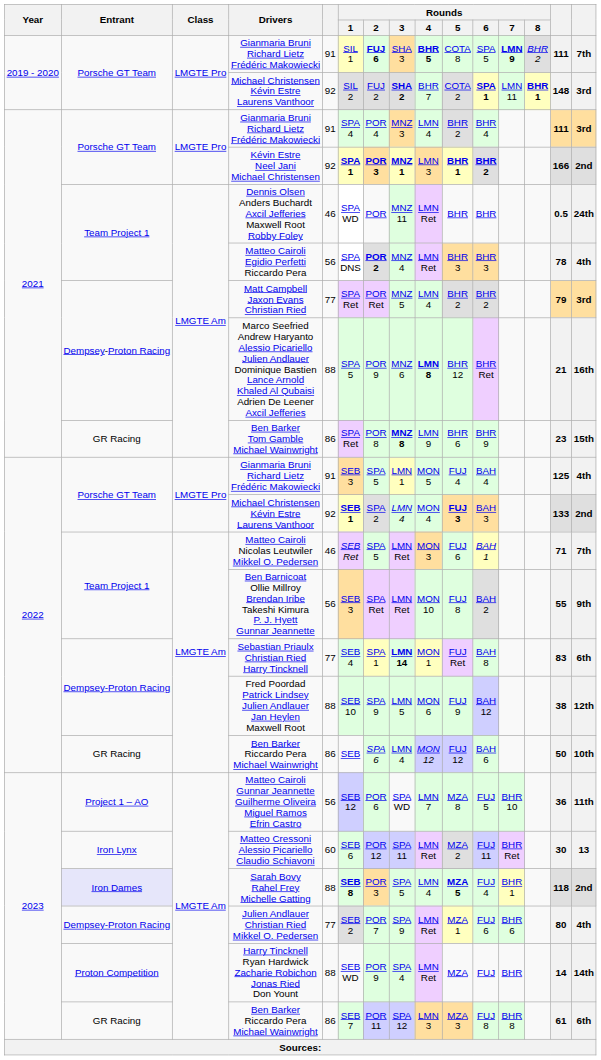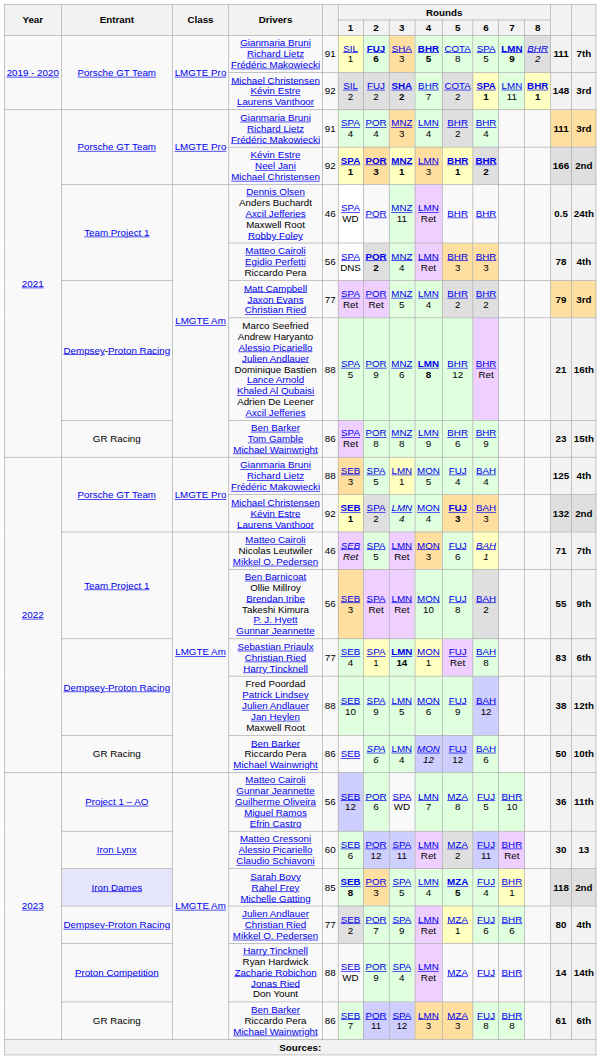 <table class="wikitable" style="text-align:center; font-size:90%">
 <tr>
 <th rowspan="2">Year</th>
 <th rowspan="2">Entrant</th>
 <th rowspan="2">Class</th>
 <th rowspan="2">Drivers</th>
 <th rowspan="2"></th>
 <th colspan="8">Rounds</th>
 <th rowspan="2" scope="col"></th>
 <th rowspan="2" scope="col"></th>
 </tr>
 <tr>
 <th scope="col">1</th>
 <th scope="col">2</th>
 <th scope="col">3</th>
 <th scope="col">4</th>
 <th scope="col">5</th>
 <th scope="col">6</th>
 <th scope="col">7</th>
 <th scope="col">8</th>
 </tr>
 <tr>
 <td rowspan="2"><a href='#'>2019 - 2020</a></td>
 <td rowspan="2"> <a href='#'>Porsche GT Team</a></td>
 <td rowspan="2"><a href='#'>LMGTE Pro</a></td>
 <td> <a href='#'>Gianmaria Bruni</a><br> <a href='#'>Richard Lietz</a><br> <a href='#'>Frédéric Makowiecki</a></td>
 <td>91</td>
 <td style="background:#FFFFBF;” "><a href='#'>SIL</a><br>1</td>
 <td style="background:#dfffdf;"><strong><a href='#'>FUJ</a><br>6</strong></td>
 <td style="background:#FFDF9F;” "><a href='#'>SHA</a><br>3</td>
 <td style="background:#dfffdf;"><strong><a href='#'>BHR</a><br>5</strong></td>
 <td style="background:#dfffdf;"><a href='#'>COTA</a><br>8</td>
 <td style="background:#dfffdf;"><a href='#'>SPA</a><br>5</td>
 <td style="background:#dfffdf;"><strong><a href='#'>LMN</a><br>9</strong></td>
 <td style="background:#DFDFDF;” "><em><a href='#'>BHR</a><br>2</em></td>
 <th>111</th>
 <th>7th</th>
 </tr>
 <tr>
 <td> <a href='#'>Michael Christensen</a><br> <a href='#'>Kévin Estre</a><br> <a href='#'>Laurens Vanthoor</a></td>
 <td>92</td>
 <td style="background:#DFDFDF;” "><a href='#'>SIL</a><br>2</td>
 <td style="background:#DFDFDF;” "><a href='#'>FUJ</a><br>2</td>
 <td style="background:#DFDFDF;” "><strong><a href='#'>SHA</a><br>2</strong></td>
 <td style="background:#dfffdf;"><a href='#'>BHR</a><br>7</td>
 <td style="background:#DFDFDF;” "><a href='#'>COTA</a><br>2</td>
 <td style="background:#FFFFBF;” "><strong><a href='#'>SPA</a><br>1</strong></td>
 <td style="background:#dfffdf;"><a href='#'>LMN</a><br>11</td>
 <td style="background:#FFFFBF;”"><strong><a href='#'>BHR</a><br>1</strong></td>
 <th>148</th>
 <th>3rd</th>
 </tr>
 <tr>
 <td rowspan="7"><a href='#'>2021</a></td>
 <td rowspan="2"> <a href='#'>Porsche GT Team</a></td>
 <td rowspan="2"><a href='#'>LMGTE Pro</a></td>
 <td> <a href='#'>Gianmaria Bruni</a><br> <a href='#'>Richard Lietz</a><br> <a href='#'>Frédéric Makowiecki</a></td>
 <td>91</td>
 <td style="background:#dfffdf;"><a href='#'>SPA</a><br>4</td>
 <td style="background:#dfffdf;"><a href='#'>POR</a><br>4</td>
 <td style="background:#FFDF9F;"><a href='#'>MNZ</a><br>3</td>
 <td style="background:#dfffdf;"><a href='#'>LMN</a><br>4</td>
 <td style="background:#dfdfdf;"><a href='#'>BHR</a><br>2</td>
 <td style="background:#dfffdf;” "><a href='#'>BHR</a><br>4</td>
 <td></td>
 <td></td>
 <th style="background:#FFDF9F;">111</th>
 <th style="background:#FFDF9F;">3rd</th>
 </tr>
 <tr>
 <td> <a href='#'>Kévin Estre</a><br> <a href='#'>Neel Jani</a><br> <a href='#'>Michael Christensen</a></td>
 <td>92</td>
 <td style="background:#ffffbf;"><strong><a href='#'>SPA</a><br>1</strong></td>
 <td style="background:#FFDF9F;"><strong><a href='#'>POR</a><br>3</strong></td>
 <td style="background:#ffffbf;"><strong><a href='#'>MNZ</a><br>1</strong></td>
 <td style="background:#FFDF9F;"><a href='#'>LMN</a><br>3</td>
 <td style="background:#ffffbf;"><strong><a href='#'>BHR</a><br>1</strong></td>
 <td style="background:#dfdfdf;"><strong><a href='#'>BHR</a><br>2</strong></td>
 <td></td>
 <td></td>
 <th style="background:#dfdfdf;">166</th>
 <th style="background:#dfdfdf;">2nd</th>
 </tr>
 <tr>
 <td rowspan="2"> <a href='#'>Team Project 1</a></td>
 <td rowspan="5"><a href='#'>LMGTE Am</a></td>
 <td> <a href='#'>Dennis Olsen</a><br> Anders Buchardt<br> <a href='#'>Axcil Jefferies</a><br> Maxwell Root<br> <a href='#'>Robby Foley</a></td>
 <td>46</td>
 <td style="background:#ffffff;"><a href='#'>SPA</a><br>WD</td>
 <td><a href='#'>POR</a></td>
 <td style="background:#dfffdf;"><a href='#'>MNZ</a><br>11</td>
 <td style="background:#efcfff;"><a href='#'>LMN</a><br>Ret</td>
 <td><a href='#'>BHR</a></td>
 <td><a href='#'>BHR</a></td>
 <td></td>
 <td></td>
 <th>0.5</th>
 <th>24th</th>
 </tr>
 <tr>
 <td> <a href='#'>Matteo Cairoli</a><br> <a href='#'>Egidio Perfetti</a><br> Riccardo Pera</td>
 <td>56</td>
 <td style="background:#ffffff;"><a href='#'>SPA</a><br>DNS</td>
 <td style="background:#dfdfdf;"><strong><a href='#'>POR</a><br>2</strong></td>
 <td style="background:#dfffdf;"><a href='#'>MNZ</a><br>4</td>
 <td style="background:#efcfff;"><a href='#'>LMN</a><br>Ret</td>
 <td style="background:#ffdf9f;"><a href='#'>BHR</a><br>3</td>
 <td style="background:#ffdf9f;"><a href='#'>BHR</a><br>3</td>
 <td></td>
 <td></td>
 <th>78</th>
 <th>4th</th>
 </tr>
 <tr>
 <td rowspan="2"> <a href='#'>Dempsey</a>-<a href='#'>Proton Racing</a></td>
 <td> <a href='#'>Matt Campbell</a><br> <a href='#'>Jaxon Evans</a><br> <a href='#'>Christian Ried</a></td>
 <td>77</td>
 <td style="background:#efcfff;"><a href='#'>SPA</a><br>Ret</td>
 <td style="background:#efcfff;"><a href='#'>POR</a><br>Ret</td>
 <td style="background:#dfffdf;"><a href='#'>MNZ</a><br>5</td>
 <td style="background:#dfffdf;"><a href='#'>LMN</a><br>4</td>
 <td style="background:#dfdfdf;"><a href='#'>BHR</a><br>2</td>
 <td style="background:#dfdfdf;"><a href='#'>BHR</a><br>2</td>
 <td></td>
 <td></td>
 <th style="background:#ffdf9f;">79</th>
 <th style="background:#ffdf9f;">3rd</th>
 </tr>
 <tr>
 <td> Marco Seefried<br> Andrew Haryanto<br> <a href='#'>Alessio Picariello</a><br> <a href='#'>Julien Andlauer</a><br> Dominique Bastien<br> <a href='#'>Lance Arnold</a><br> <a href='#'>Khaled Al Qubaisi</a><br> Adrien De Leener<br> <a href='#'>Axcil Jefferies</a></td>
 <td>88</td>
 <td style="background:#dfffdf;"><a href='#'>SPA</a><br>5</td>
 <td style="background:#dfffdf;"><a href='#'>POR</a><br>9</td>
 <td style="background:#dfffdf;"><a href='#'>MNZ</a><br>6</td>
 <td style="background:#dfffdf;"><strong><a href='#'>LMN</a><br>8</strong></td>
 <td style="background:#dfffdf;"><a href='#'>BHR</a><br>12</td>
 <td style="background:#efcfff;"><a href='#'>BHR</a><br>Ret</td>
 <td></td>
 <td></td>
 <th>21</th>
 <th>16th</th>
 </tr>
 <tr>
 <td> GR Racing</td>
 <td> <a href='#'>Ben Barker</a><br> <a href='#'>Tom Gamble</a><br> <a href='#'>Michael Wainwright</a></td>
 <td>86</td>
 <td style="background:#efcfff;"><a href='#'>SPA</a><br>Ret</td>
 <td style="background:#dfffdf;"><a href='#'>POR</a><br>8</td>
-<td style="background:#dfffdf;"><strong><a href='#'>MNZ</a><br>8</strong></td>
+<td style="background:#dfffdf;"><a href='#'>MNZ</a><br>8</td>
 <td style="background:#dfffdf;"><a href='#'>LMN</a><br>9</td>
 <td style="background:#dfffdf;"><a href='#'>BHR</a><br>6</td>
 <td style="background:#dfffdf;"><a href='#'>BHR</a><br>9</td>
 <td></td>
 <td></td>
 <th>23</th>
 <th>15th</th>
 </tr>
 <tr>
 <td rowspan="7"><a href='#'>2022</a></td>
 <td rowspan="2"> <a href='#'>Porsche GT Team</a></td>
 <td rowspan="2"><a href='#'>LMGTE Pro</a></td>
 <td> <a href='#'>Gianmaria Bruni</a><br> <a href='#'>Richard Lietz</a><br> <a href='#'>Frédéric Makowiecki</a></td>
-<td>91</td>
+<td>88</td>
 <td style="background:#ffdf9f;"><a href='#'>SEB</a><br>3</td>
 <td style="background:#dfffdf;"><a href='#'>SPA</a><br>5</td>
 <td style="background:#ffffbf;"><a href='#'>LMN</a><br>1</td>
 <td style="background:#dfffdf;"><a href='#'>MON</a><br>5</td>
 <td style="background:#dfffdf;"><a href='#'>FUJ</a><br>4</td>
 <td style="background:#dfffdf;"><a href='#'>BAH</a><br>4</td>
 <td></td>
 <td></td>
 <th>125</th>
 <th>4th</th>
 </tr>
 <tr>
 <td> <a href='#'>Michael Christensen</a><br> <a href='#'>Kévin Estre</a><br> <a href='#'>Laurens Vanthoor</a></td>
 <td>92</td>
 <td style="background:#ffffbf;"><strong><a href='#'>SEB</a></strong> <strong><br>1</strong></td>
 <td style="background:#dfdfdf;"><a href='#'>SPA</a><br>2</td>
 <td style="background:#dfffdf;"><em><a href='#'>LMN</a></em> <em><br>4</em></td>
 <td style="background:#dfffdf;"><a href='#'>MON</a><br>4</td>
 <td style="background:#ffdf9f;"><strong><a href='#'>FUJ</a></strong> <strong><br>3</strong></td>
 <td style="background:#ffdf9f;"><a href='#'>BAH</a><br>3</td>
 <td></td>
 <td></td>
-<th style="background:#dfdfdf;">133</th>
+<th style="background:#dfdfdf;">132</th>
 <th style="background:#dfdfdf;">2nd</th>
 </tr>
 <tr>
 <td rowspan="2"> <a href='#'>Team Project 1</a></td>
 <td rowspan="5"><a href='#'>LMGTE Am</a></td>
 <td> <a href='#'>Matteo Cairoli</a><br> Nicolas Leutwiler<br> <a href='#'>Mikkel O. Pedersen</a></td>
 <td>46</td>
 <td style="background:#efcfff;"><em><a href='#'>SEB</a><br>Ret</em></td>
 <td style="background:#dfffdf;"><a href='#'>SPA</a><br>5</td>
 <td style="background:#efcfff;"><a href='#'>LMN</a><br>Ret</td>
 <td style="background:#ffdf9f;"><a href='#'>MON</a><br>3</td>
 <td style="background:#dfffdf;"><a href='#'>FUJ</a><br>6</td>
 <td style="background:#ffffbf;"><em><a href='#'>BAH</a><br>1</em></td>
 <td></td>
 <td></td>
 <th>71</th>
 <th>7th</th>
 </tr>
 <tr>
 <td> <a href='#'>Ben Barnicoat</a><br> Ollie Millroy<br> <a href='#'>Brendan Iribe</a><br> Takeshi Kimura<br> <a href='#'>P. J. Hyett</a><br> <a href='#'>Gunnar Jeannette</a></td>
 <td>56</td>
 <td style="background:#ffdf9f;"><a href='#'>SEB</a><br>3</td>
 <td style="background:#efcfff;"><a href='#'>SPA</a><br>Ret</td>
 <td style="background:#efcfff;"><a href='#'>LMN</a><br>Ret</td>
 <td style="background:#dfffdf;"><a href='#'>MON</a><br>10</td>
 <td style="background:#dfffdf;"><a href='#'>FUJ</a><br>8</td>
 <td style="background:#dfdfdf;"><a href='#'>BAH</a><br>2</td>
 <td></td>
 <td></td>
 <th>55</th>
 <th>9th</th>
 </tr>
 <tr>
 <td rowspan="2"> <a href='#'>Dempsey-Proton Racing</a></td>
 <td> <a href='#'>Sebastian Priaulx</a><br> <a href='#'>Christian Ried</a><br> <a href='#'>Harry Tincknell</a></td>
 <td>77</td>
 <td style="background:#dfffdf;"><a href='#'>SEB</a><br>4</td>
 <td style="background:#ffffbf;"><a href='#'>SPA</a><br>1</td>
 <td style="background:#dfffdf;"><strong><a href='#'>LMN</a><br>14</strong></td>
 <td style="background:#ffffbf;"><a href='#'>MON</a><br>1</td>
 <td style="background:#efcfff;"><a href='#'>FUJ</a><br>Ret</td>
 <td style="background:#dfffdf;"><a href='#'>BAH</a><br>8</td>
 <td></td>
 <td></td>
 <th>83</th>
 <th>6th</th>
 </tr>
 <tr>
 <td> Fred Poordad<br> <a href='#'>Patrick Lindsey</a><br> <a href='#'>Julien Andlauer</a><br> <a href='#'>Jan Heylen</a><br> Maxwell Root</td>
 <td>88</td>
 <td style="background:#dfffdf;"><a href='#'>SEB</a><br>10</td>
 <td style="background:#dfffdf;"><a href='#'>SPA</a><br>9</td>
 <td style="background:#dfffdf;"><a href='#'>LMN</a><br>5</td>
 <td style="background:#dfffdf;"><a href='#'>MON</a><br>6</td>
 <td style="background:#dfffdf;"><a href='#'>FUJ</a><br>9</td>
 <td style="background:#cfcfff;"><a href='#'>BAH</a><br>12</td>
 <td></td>
 <td></td>
 <th>38</th>
 <th>12th</th>
 </tr>
 <tr>
 <td> GR Racing</td>
 <td> <a href='#'>Ben Barker</a><br> Riccardo Pera<br> <a href='#'>Michael Wainwright</a></td>
 <td>86</td>
 <td style="background:#;"><a href='#'>SEB</a></td>
 <td style="background:#dfffdf;"><em><a href='#'>SPA</a><br>6</em></td>
 <td style="background:#dfffdf;"><a href='#'>LMN</a><br>4</td>
 <td style="background:#cfcfff;"><em><a href='#'>MON</a><br>12</em></td>
 <td style="background:#cfcfff;"><a href='#'>FUJ</a><br>12</td>
 <td style="background:#dfffdf;"><a href='#'>BAH</a><br>6</td>
 <td></td>
 <td></td>
 <th>50</th>
 <th>10th</th>
 </tr>
 <tr>
 <td rowspan="6"><a href='#'>2023</a></td>
 <td> <a href='#'>Project 1 – AO</a></td>
 <td rowspan="6"><a href='#'>LMGTE Am</a></td>
 <td> <a href='#'>Matteo Cairoli</a><br> <a href='#'>Gunnar Jeannette</a><br> <a href='#'>Guilherme Oliveira</a><br> <a href='#'>Miguel Ramos</a><br> <a href='#'>Efrin Castro</a></td>
 <td>56</td>
 <td style="background:#cfcfff;"><a href='#'>SEB</a><br>12</td>
 <td style="background:#DFFFDF;"><a href='#'>POR</a><br>6</td>
 <td style="background:#;”"><a href='#'>SPA</a><br>WD</td>
 <td style="background:#DFFFDF;"><a href='#'>LMN</a><br>7</td>
 <td style="background:#DFFFDF;"><a href='#'>MZA</a><br>8</td>
 <td style="background:#DFFFDF;"><a href='#'>FUJ</a><br>5</td>
 <td style="background:#DFFFDF;"><a href='#'>BHR</a><br>10</td>
 <td></td>
 <th>36</th>
 <th>11th</th>
 </tr>
 <tr>
 <td> <a href='#'>Iron Lynx</a></td>
 <td> <a href='#'>Matteo Cressoni</a><br> <a href='#'>Alessio Picariello</a><br> <a href='#'>Claudio Schiavoni</a></td>
 <td>60</td>
 <td style="background:#DFFFDF;"><a href='#'>SEB</a><br>6</td>
 <td style="background:#cfcfff;"><a href='#'>POR</a><br>12</td>
 <td style="background:#cfcfff;"><a href='#'>SPA</a><br>11</td>
 <td style="background:#EFCFFF;"><a href='#'>LMN</a><br>Ret</td>
 <td style="background:#DFDFDF;”"><a href='#'>MZA</a><br>2</td>
 <td style="background:#cfcfff;”"><a href='#'>FUJ</a><br>11</td>
 <td style="background:#EFCFFF;"><a href='#'>BHR</a><br>Ret</td>
 <td></td>
 <th>30</th>
 <th>13</th>
 </tr>
 <tr>
 <td style="background: lavender;"> <a href='#'>Iron Dames</a></td>
 <td> <a href='#'>Sarah Bovy</a><br> <a href='#'>Rahel Frey</a><br> <a href='#'>Michelle Gatting</a></td>
-<td>88</td>
+<td>85</td>
 <td style="background:#DFFFDF;"><strong><a href='#'>SEB</a><br>8</strong></td>
 <td style="background:#FFDF9F;”"><a href='#'>POR</a><br>3</td>
 <td style="background:#DFFFDF;"><a href='#'>SPA</a><br>5</td>
 <td style="background:#DFFFDF;"><a href='#'>LMN</a><br>4</td>
 <td style="background:#DFFFDF;"><strong><a href='#'>MZA</a><br>5</strong></td>
 <td style="background:#DFFFDF;”"><a href='#'>FUJ</a><br>4</td>
 <td style="background:#FFFFBF;”"><a href='#'>BHR</a><br>1</td>
 <td></td>
 <th style="background:#DFDFDF;”">118</th>
 <th style="background:#DFDFDF;”">2nd</th>
 </tr>
 <tr>
 <td> <a href='#'>Dempsey-Proton Racing</a></td>
 <td> <a href='#'>Julien Andlauer</a><br> <a href='#'>Christian Ried</a><br> <a href='#'>Mikkel O. Pedersen</a></td>
 <td>77</td>
 <td style="background:#DFDFDF;”"><a href='#'>SEB</a><br>2</td>
 <td style="background:#DFFFDF;"><a href='#'>POR</a><br>7</td>
 <td style="background:#DFFFDF;"><a href='#'>SPA</a><br>9</td>
 <td style="background:#EFCFFF;"><a href='#'>LMN</a><br>Ret</td>
 <td style="background:#FFFFBF;”"><a href='#'>MZA</a><br>1</td>
 <td style="background:#DFFFDF;"><a href='#'>FUJ</a><br>6</td>
 <td style="background:#DFFFDF;"><a href='#'>BHR</a><br>6</td>
 <td></td>
 <th>80</th>
 <th>4th</th>
 </tr>
 <tr>
 <td> <a href='#'>Proton Competition</a></td>
 <td> <a href='#'>Harry Tincknell</a><br> Ryan Hardwick<br> <a href='#'>Zacharie Robichon</a><br> <a href='#'>Jonas Ried</a><br> Don Yount</td>
 <td>88</td>
 <td style="background:#;”"><a href='#'>SEB</a><br>WD</td>
 <td style="background:#DFFFDF;"><a href='#'>POR</a><br>9</td>
 <td style="background:#DFFFDF;"><a href='#'>SPA</a><br>4</td>
 <td style="background:#EFCFFF;"><a href='#'>LMN</a><br>Ret</td>
 <td style="background:#;”"><a href='#'>MZA</a><br></td>
 <td style="background:#;”"><a href='#'>FUJ</a><br></td>
 <td style="background:#;”"><a href='#'>BHR</a><br></td>
 <td></td>
 <th>14</th>
 <th>14th</th>
 </tr>
 <tr>
 <td> GR Racing</td>
 <td> <a href='#'>Ben Barker</a><br> Riccardo Pera<br> <a href='#'>Michael Wainwright</a></td>
 <td>86</td>
 <td style="background:#DFFFDF;"><a href='#'>SEB</a><br>7</td>
 <td style="background:#cfcfff;"><a href='#'>POR</a><br>11</td>
 <td style="background:#cfcfff;"><a href='#'>SPA</a><br>12</td>
 <td style="background:#FFDF9F;”"><a href='#'>LMN</a><br>3</td>
 <td style="background:#FFDF9F;”"><a href='#'>MZA</a><br>3</td>
 <td style="background:#DFFFDF;"><a href='#'>FUJ</a><br>8</td>
 <td style="background:#DFFFDF;"><a href='#'>BHR</a><br>8</td>
 <td></td>
 <th>61</th>
 <th>6th</th>
 </tr>
 <tr>
 <th colspan="15">Sources:</th>
 </tr>
 </table>
